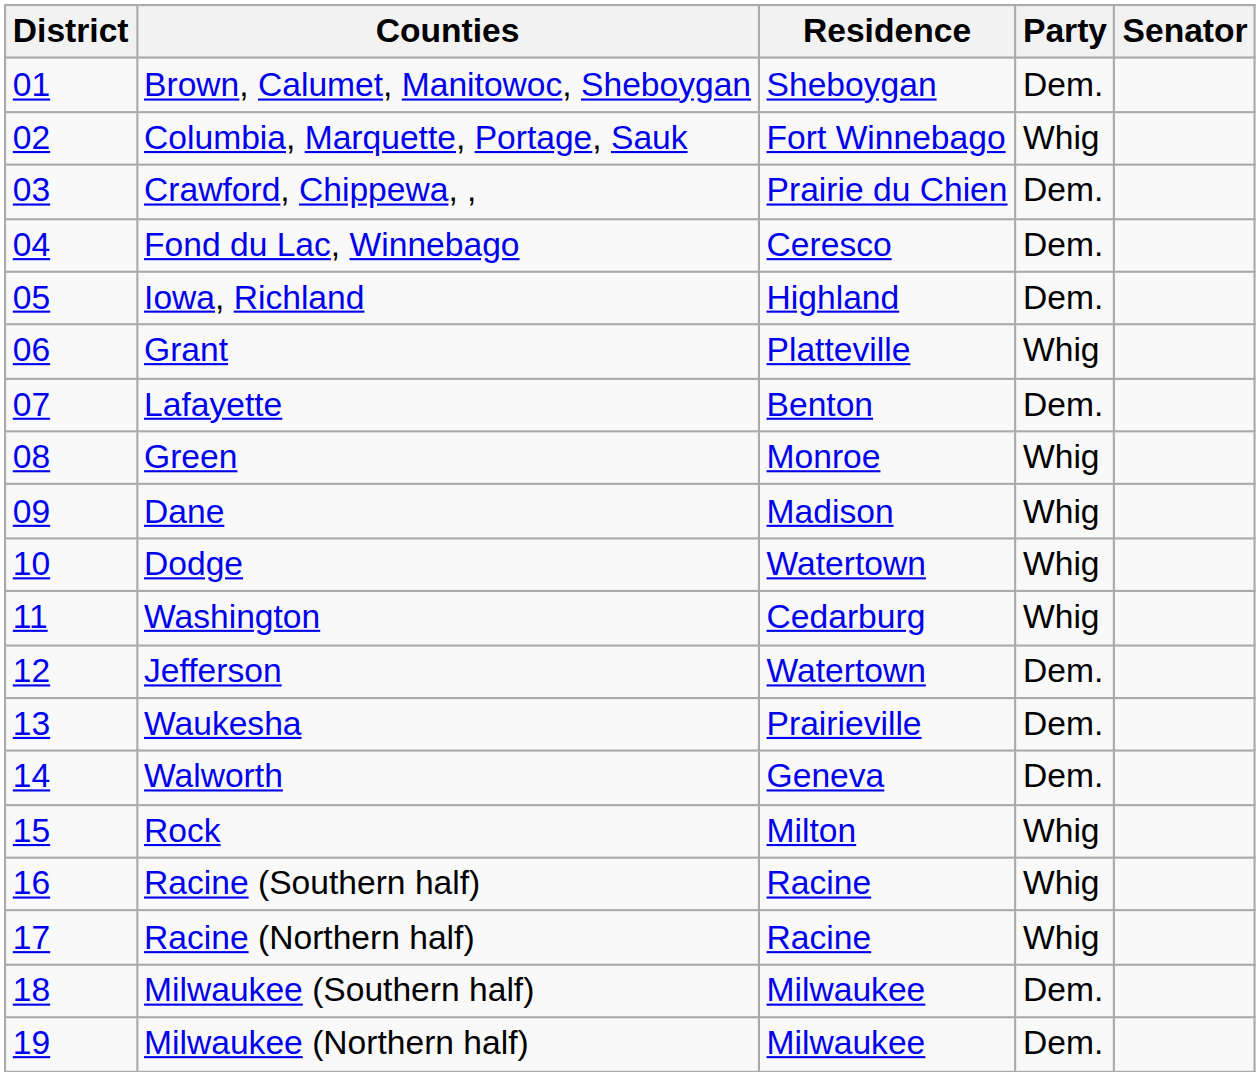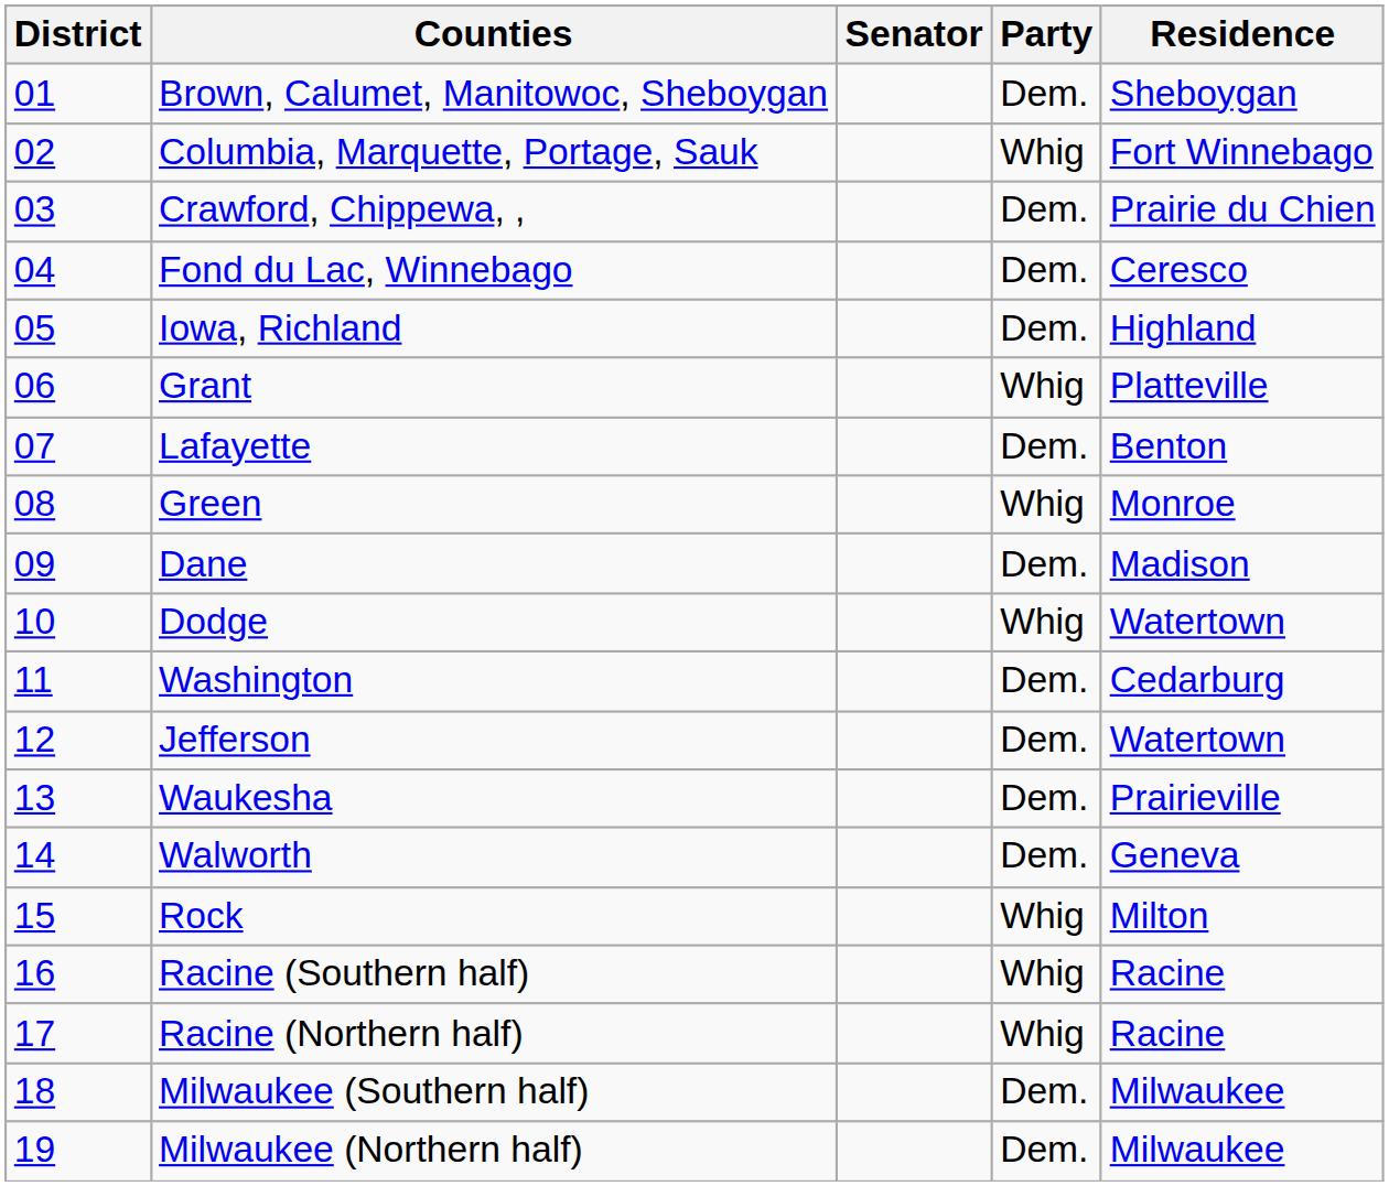 <table class="wikitable sortable">
 <tr>
 <th>District</th>
 <th>Counties</th>
+<th>Senator</th>
+<th>Party</th>
 <th>Residence</th>
-<th>Party</th>
-<th>Senator</th>
 </tr>
 <tr>
 <td><a href='#'>01</a></td>
 <td><a href='#'>Brown</a>, <a href='#'>Calumet</a>, <a href='#'>Manitowoc</a>, <a href='#'>Sheboygan</a></td>
+<td></td>
+<td>Dem.</td>
 <td><a href='#'>Sheboygan</a></td>
-<td>Dem.</td>
-<td></td>
 </tr>
 <tr>
 <td><a href='#'>02</a></td>
 <td><a href='#'>Columbia</a>, <a href='#'>Marquette</a>, <a href='#'>Portage</a>, <a href='#'>Sauk</a></td>
+<td></td>
+<td>Whig</td>
 <td><a href='#'>Fort Winnebago</a></td>
-<td>Whig</td>
-<td></td>
 </tr>
 <tr>
 <td><a href='#'>03</a></td>
 <td><a href='#'>Crawford</a>, <a href='#'>Chippewa</a>, , </td>
+<td></td>
+<td>Dem.</td>
 <td><a href='#'>Prairie du Chien</a></td>
-<td>Dem.</td>
-<td></td>
 </tr>
 <tr>
 <td><a href='#'>04</a></td>
 <td><a href='#'>Fond du Lac</a>, <a href='#'>Winnebago</a></td>
+<td></td>
+<td>Dem.</td>
 <td><a href='#'>Ceresco</a></td>
-<td>Dem.</td>
-<td></td>
 </tr>
 <tr>
 <td><a href='#'>05</a></td>
 <td><a href='#'>Iowa</a>, <a href='#'>Richland</a></td>
+<td></td>
+<td>Dem.</td>
 <td><a href='#'>Highland</a></td>
-<td>Dem.</td>
-<td></td>
 </tr>
 <tr>
 <td><a href='#'>06</a></td>
 <td><a href='#'>Grant</a></td>
+<td></td>
+<td>Whig</td>
 <td><a href='#'>Platteville</a></td>
-<td>Whig</td>
-<td></td>
 </tr>
 <tr>
 <td><a href='#'>07</a></td>
 <td><a href='#'>Lafayette</a></td>
+<td></td>
+<td>Dem.</td>
 <td><a href='#'>Benton</a></td>
-<td>Dem.</td>
-<td></td>
 </tr>
 <tr>
 <td><a href='#'>08</a></td>
 <td><a href='#'>Green</a></td>
+<td></td>
+<td>Whig</td>
 <td><a href='#'>Monroe</a></td>
-<td>Whig</td>
-<td></td>
 </tr>
 <tr>
 <td><a href='#'>09</a></td>
 <td><a href='#'>Dane</a></td>
+<td></td>
+<td>Dem.</td>
 <td><a href='#'>Madison</a></td>
-<td>Whig</td>
-<td></td>
 </tr>
 <tr>
 <td><a href='#'>10</a></td>
 <td><a href='#'>Dodge</a></td>
+<td></td>
+<td>Whig</td>
 <td><a href='#'>Watertown</a></td>
-<td>Whig</td>
-<td></td>
 </tr>
 <tr>
 <td><a href='#'>11</a></td>
 <td><a href='#'>Washington</a></td>
+<td></td>
+<td>Dem.</td>
 <td><a href='#'>Cedarburg</a></td>
-<td>Whig</td>
-<td></td>
 </tr>
 <tr>
 <td><a href='#'>12</a></td>
 <td><a href='#'>Jefferson</a></td>
+<td></td>
+<td>Dem.</td>
 <td><a href='#'>Watertown</a></td>
-<td>Dem.</td>
-<td></td>
 </tr>
 <tr>
 <td><a href='#'>13</a></td>
 <td><a href='#'>Waukesha</a></td>
+<td></td>
+<td>Dem.</td>
 <td><a href='#'>Prairieville</a></td>
-<td>Dem.</td>
-<td></td>
 </tr>
 <tr>
 <td><a href='#'>14</a></td>
 <td><a href='#'>Walworth</a></td>
+<td></td>
+<td>Dem.</td>
 <td><a href='#'>Geneva</a></td>
-<td>Dem.</td>
-<td></td>
 </tr>
 <tr>
 <td><a href='#'>15</a></td>
 <td><a href='#'>Rock</a></td>
+<td></td>
+<td>Whig</td>
 <td><a href='#'>Milton</a></td>
-<td>Whig</td>
-<td></td>
 </tr>
 <tr>
 <td><a href='#'>16</a></td>
 <td><a href='#'>Racine</a> (Southern half)</td>
+<td></td>
+<td>Whig</td>
 <td><a href='#'>Racine</a></td>
-<td>Whig</td>
-<td></td>
 </tr>
 <tr>
 <td><a href='#'>17</a></td>
 <td><a href='#'>Racine</a> (Northern half)</td>
+<td></td>
+<td>Whig</td>
 <td><a href='#'>Racine</a></td>
-<td>Whig</td>
-<td></td>
 </tr>
 <tr>
 <td><a href='#'>18</a></td>
 <td><a href='#'>Milwaukee</a> (Southern half)</td>
+<td></td>
+<td>Dem.</td>
 <td><a href='#'>Milwaukee</a></td>
-<td>Dem.</td>
-<td></td>
 </tr>
 <tr>
 <td><a href='#'>19</a></td>
 <td><a href='#'>Milwaukee</a> (Northern half)</td>
+<td></td>
+<td>Dem.</td>
 <td><a href='#'>Milwaukee</a></td>
-<td>Dem.</td>
-<td></td>
 </tr>
 </table>
